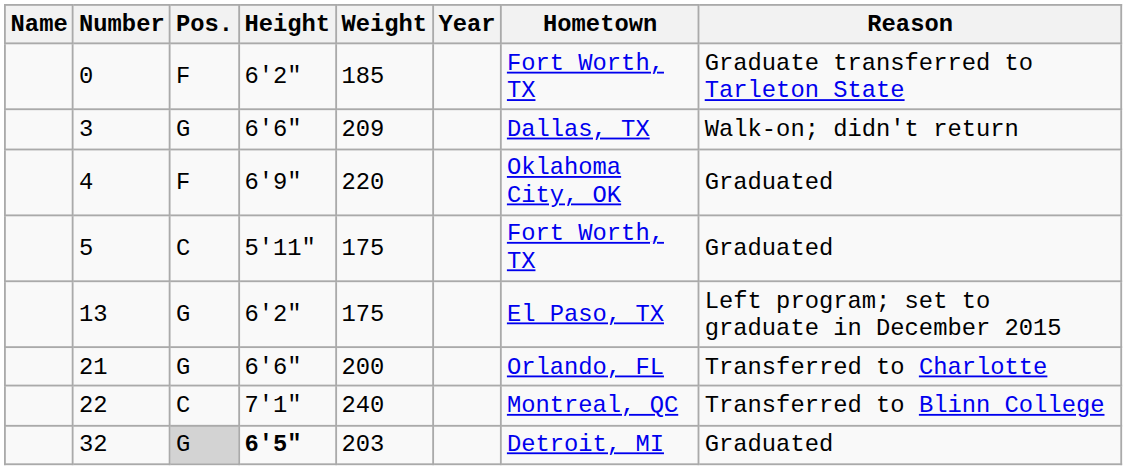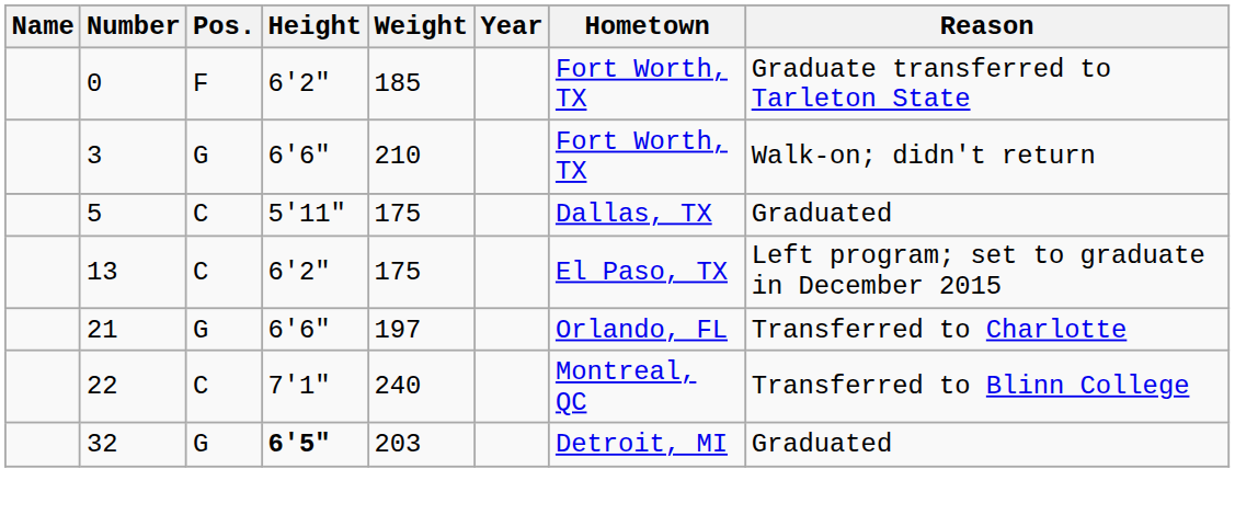 <table class="wikitable sortable" border="1">
 <tr>
 <th>Name</th>
 <th>Number</th>
 <th>Pos.</th>
 <th>Height</th>
 <th>Weight</th>
 <th>Year</th>
 <th>Hometown</th>
 <th class="unsortable">Reason</th>
 </tr>
 <tr>
 <td></td>
 <td>0</td>
 <td>F</td>
 <td>6'2"</td>
 <td>185</td>
 <td></td>
 <td><a href='#'>Fort Worth, TX</a></td>
 <td>Graduate transferred to <a href='#'>Tarleton State</a></td>
 </tr>
 <tr>
 <td></td>
 <td>3</td>
 <td>G</td>
 <td>6'6"</td>
-<td>209</td>
+<td>210</td>
 <td></td>
-<td><a href='#'>Dallas, TX</a></td>
+<td><a href='#'>Fort Worth, TX</a></td>
 <td>Walk-on; didn't return</td>
-</tr>
-<tr>
-<td></td>
-<td>4</td>
-<td>F</td>
-<td>6'9"</td>
-<td>220</td>
-<td></td>
-<td><a href='#'>Oklahoma City, OK</a></td>
-<td>Graduated</td>
 </tr>
 <tr>
 <td></td>
 <td>5</td>
 <td>C</td>
 <td>5'11"</td>
 <td>175</td>
 <td></td>
-<td><a href='#'>Fort Worth, TX</a></td>
+<td><a href='#'>Dallas, TX</a></td>
 <td>Graduated</td>
 </tr>
 <tr>
 <td></td>
 <td>13</td>
-<td>G</td>
+<td>C</td>
 <td>6'2"</td>
 <td>175</td>
 <td></td>
 <td><a href='#'>El Paso, TX</a></td>
 <td>Left program; set to graduate in December 2015</td>
 </tr>
 <tr>
 <td></td>
 <td>21</td>
 <td>G</td>
 <td>6'6"</td>
-<td>200</td>
+<td>197</td>
 <td></td>
 <td><a href='#'>Orlando, FL</a></td>
 <td>Transferred to <a href='#'>Charlotte</a></td>
 </tr>
 <tr>
 <td></td>
 <td>22</td>
 <td>C</td>
 <td>7'1"</td>
 <td>240</td>
 <td></td>
 <td><a href='#'>Montreal, QC</a></td>
 <td>Transferred to <a href='#'>Blinn College</a></td>
 </tr>
 <tr>
 <td></td>
 <td>32</td>
-<td style="background: lightgrey;">G</td>
+<td>G</td>
 <td><strong>6'5"</strong></td>
 <td>203</td>
 <td></td>
 <td><a href='#'>Detroit, MI</a></td>
 <td>Graduated</td>
 </tr>
 </table>
